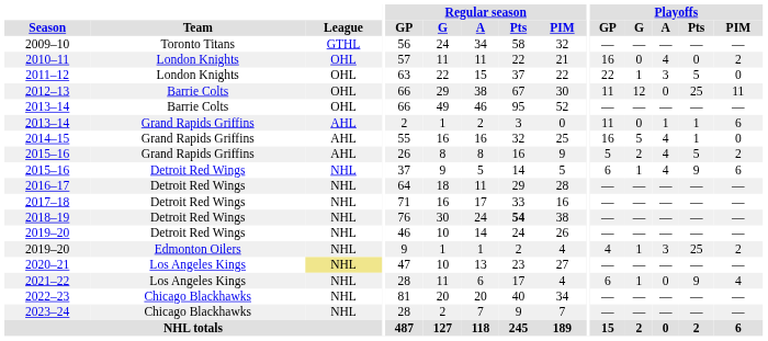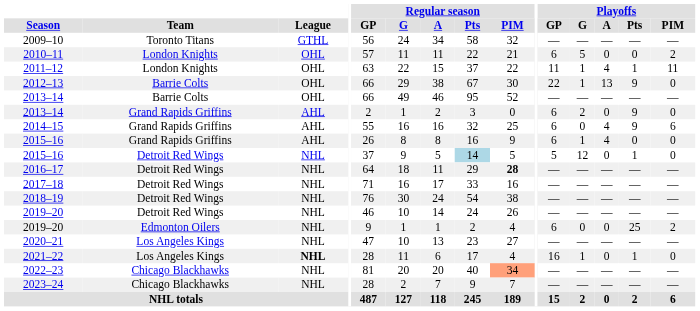 <table border="0" cellpadding="1" cellspacing="0" style="text-align:center; width:60em">
 <tr bgcolor="#e0e0e0">
 <th colspan="3" bgcolor="#ffffff"></th>
 <th rowspan="99" bgcolor="#ffffff"></th>
 <th colspan="5"><a href='#'>Regular season</a></th>
 <th rowspan="99" bgcolor="#ffffff"></th>
 <th colspan="5"><a href='#'>Playoffs</a></th>
 </tr>
 <tr bgcolor="#e0e0e0">
 <th><a href='#'>Season</a></th>
 <th>Team</th>
 <th>League</th>
 <th>GP</th>
 <th><a href='#'>G</a></th>
 <th><a href='#'>A</a></th>
 <th><a href='#'>Pts</a></th>
 <th><a href='#'>PIM</a></th>
 <th>GP</th>
 <th>G</th>
 <th>A</th>
 <th>Pts</th>
 <th>PIM</th>
 </tr>
 <tr ALIGN="center">
 <td>2009–10</td>
 <td>Toronto Titans</td>
 <td><a href='#'>GTHL</a></td>
 <td>56</td>
 <td>24</td>
 <td>34</td>
 <td>58</td>
 <td>32</td>
 <td>—</td>
 <td>—</td>
 <td>—</td>
 <td>—</td>
 <td>—</td>
 </tr>
 <tr ALIGN="center" bgcolor="#f0f0f0">
 <td><a href='#'>2010–11</a></td>
 <td><a href='#'>London Knights</a></td>
 <td><a href='#'>OHL</a></td>
 <td>57</td>
 <td>11</td>
 <td>11</td>
 <td>22</td>
 <td>21</td>
-<td>16</td>
+<td>6</td>
+<td>5</td>
 <td>0</td>
-<td>4</td>
 <td>0</td>
 <td>2</td>
 </tr>
 <tr ALIGN="center">
 <td><a href='#'>2011–12</a></td>
 <td>London Knights</td>
 <td>OHL</td>
 <td>63</td>
 <td>22</td>
 <td>15</td>
 <td>37</td>
 <td>22</td>
-<td>22</td>
+<td>11</td>
 <td>1</td>
-<td>3</td>
-<td>5</td>
-<td>0</td>
+<td>4</td>
+<td>1</td>
+<td>11</td>
 </tr>
 <tr ALIGN="center" bgcolor="#f0f0f0">
 <td><a href='#'>2012–13</a></td>
 <td><a href='#'>Barrie Colts</a></td>
 <td>OHL</td>
 <td>66</td>
 <td>29</td>
 <td>38</td>
 <td>67</td>
 <td>30</td>
-<td>11</td>
-<td>12</td>
+<td>22</td>
+<td>1</td>
+<td>13</td>
+<td>9</td>
 <td>0</td>
-<td>25</td>
-<td>11</td>
 </tr>
 <tr ALIGN="center">
 <td><a href='#'>2013–14</a></td>
 <td>Barrie Colts</td>
 <td>OHL</td>
 <td>66</td>
 <td>49</td>
 <td>46</td>
 <td>95</td>
 <td>52</td>
 <td>—</td>
 <td>—</td>
 <td>—</td>
 <td>—</td>
 <td>—</td>
 </tr>
 <tr ALIGN="center" bgcolor="#f0f0f0">
 <td><a href='#'>2013–14</a></td>
 <td><a href='#'>Grand Rapids Griffins</a></td>
 <td><a href='#'>AHL</a></td>
 <td>2</td>
 <td>1</td>
 <td>2</td>
 <td>3</td>
 <td>0</td>
-<td>11</td>
+<td>6</td>
+<td>2</td>
 <td>0</td>
-<td>1</td>
-<td>1</td>
-<td>6</td>
+<td>9</td>
+<td>0</td>
 </tr>
 <tr ALIGN="center">
 <td><a href='#'>2014–15</a></td>
 <td>Grand Rapids Griffins</td>
 <td>AHL</td>
 <td>55</td>
 <td>16</td>
 <td>16</td>
 <td>32</td>
 <td>25</td>
-<td>16</td>
-<td>5</td>
+<td>6</td>
+<td>0</td>
 <td>4</td>
-<td>1</td>
-<td>0</td>
+<td>9</td>
+<td>6</td>
 </tr>
 <tr ALIGN="center" bgcolor="#f0f0f0">
 <td><a href='#'>2015–16</a></td>
 <td>Grand Rapids Griffins</td>
 <td>AHL</td>
 <td>26</td>
 <td>8</td>
 <td>8</td>
 <td>16</td>
 <td>9</td>
-<td>5</td>
-<td>2</td>
+<td>6</td>
+<td>1</td>
 <td>4</td>
-<td>5</td>
-<td>2</td>
+<td>0</td>
+<td>0</td>
 </tr>
 <tr ALIGN="center">
 <td><a href='#'>2015–16</a></td>
 <td><a href='#'>Detroit Red Wings</a></td>
 <td><a href='#'>NHL</a></td>
 <td>37</td>
 <td>9</td>
 <td>5</td>
-<td>14</td>
+<td style="background: lightblue;">14</td>
 <td>5</td>
-<td>6</td>
+<td>5</td>
+<td>12</td>
+<td>0</td>
 <td>1</td>
-<td>4</td>
-<td>9</td>
-<td>6</td>
+<td>0</td>
 </tr>
 <tr ALIGN="center" bgcolor="#f0f0f0">
 <td><a href='#'>2016–17</a></td>
 <td>Detroit Red Wings</td>
 <td>NHL</td>
 <td>64</td>
 <td>18</td>
 <td>11</td>
 <td>29</td>
-<td>28</td>
+<td><strong>28</strong></td>
 <td>—</td>
 <td>—</td>
 <td>—</td>
 <td>—</td>
 <td>—</td>
 </tr>
 <tr ALIGN="center">
 <td><a href='#'>2017–18</a></td>
 <td>Detroit Red Wings</td>
 <td>NHL</td>
 <td>71</td>
 <td>16</td>
 <td>17</td>
 <td>33</td>
 <td>16</td>
 <td>—</td>
 <td>—</td>
 <td>—</td>
 <td>—</td>
 <td>—</td>
 </tr>
 <tr bgcolor="#f0f0f0">
 <td><a href='#'>2018–19</a></td>
 <td>Detroit Red Wings</td>
 <td>NHL</td>
 <td>76</td>
 <td>30</td>
 <td>24</td>
-<td><strong>54</strong></td>
+<td>54</td>
 <td>38</td>
 <td>—</td>
 <td>—</td>
 <td>—</td>
 <td>—</td>
 <td>—</td>
 </tr>
 <tr ALIGN="center">
 <td><a href='#'>2019–20</a></td>
 <td>Detroit Red Wings</td>
 <td>NHL</td>
 <td>46</td>
 <td>10</td>
 <td>14</td>
 <td>24</td>
 <td>26</td>
 <td>—</td>
 <td>—</td>
 <td>—</td>
 <td>—</td>
 <td>—</td>
 </tr>
 <tr bgcolor="#f0f0f0">
 <td>2019–20</td>
 <td><a href='#'>Edmonton Oilers</a></td>
 <td>NHL</td>
 <td>9</td>
 <td>1</td>
 <td>1</td>
 <td>2</td>
 <td>4</td>
-<td>4</td>
-<td>1</td>
-<td>3</td>
+<td>6</td>
+<td>0</td>
+<td>0</td>
 <td>25</td>
 <td>2</td>
 </tr>
 <tr ALIGN="center">
 <td><a href='#'>2020–21</a></td>
 <td><a href='#'>Los Angeles Kings</a></td>
-<td style="background: khaki;">NHL</td>
+<td>NHL</td>
 <td>47</td>
 <td>10</td>
 <td>13</td>
 <td>23</td>
 <td>27</td>
 <td>—</td>
 <td>—</td>
 <td>—</td>
 <td>—</td>
 <td>—</td>
 </tr>
 <tr bgcolor="#f0f0f0">
 <td><a href='#'>2021–22</a></td>
 <td>Los Angeles Kings</td>
-<td>NHL</td>
+<td><strong>NHL</strong></td>
 <td>28</td>
 <td>11</td>
 <td>6</td>
 <td>17</td>
 <td>4</td>
-<td>6</td>
+<td>16</td>
 <td>1</td>
 <td>0</td>
-<td>9</td>
-<td>4</td>
+<td>1</td>
+<td>0</td>
 </tr>
 <tr ALIGN="center">
 <td><a href='#'>2022–23</a></td>
 <td><a href='#'>Chicago Blackhawks</a></td>
 <td>NHL</td>
 <td>81</td>
 <td>20</td>
 <td>20</td>
 <td>40</td>
-<td>34</td>
+<td style="background: lightsalmon;">34</td>
 <td>—</td>
 <td>—</td>
 <td>—</td>
 <td>—</td>
 <td>—</td>
 </tr>
 <tr bgcolor="#f0f0f0">
 <td><a href='#'>2023–24</a></td>
 <td>Chicago Blackhawks</td>
 <td>NHL</td>
 <td>28</td>
 <td>2</td>
 <td>7</td>
 <td>9</td>
 <td>7</td>
 <td>—</td>
 <td>—</td>
 <td>—</td>
 <td>—</td>
 <td>—</td>
 </tr>
 <tr style="background:#e0e0e0;">
 <th colspan="3">NHL totals</th>
 <th>487</th>
 <th>127</th>
 <th>118</th>
 <th>245</th>
 <th>189</th>
 <th>15</th>
 <th>2</th>
 <th>0</th>
 <th>2</th>
 <th>6</th>
 </tr>
 </table>
